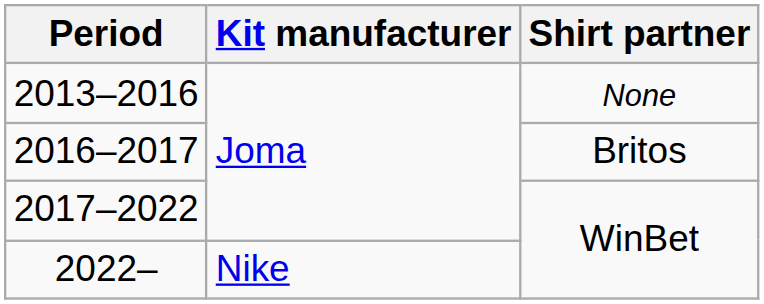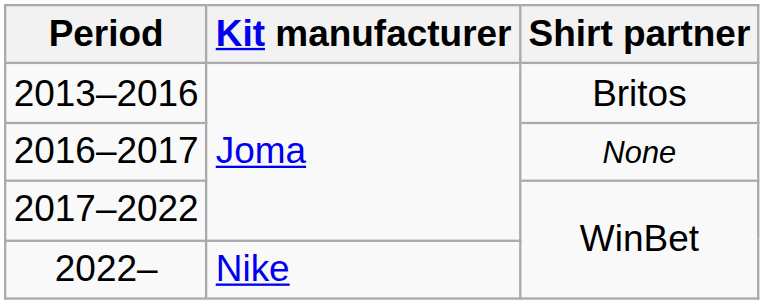 <table class="wikitable" style="text-align: center">
 <tr>
 <th>Period</th>
 <th><a href='#'>Kit</a> manufacturer</th>
 <th>Shirt partner</th>
 </tr>
 <tr>
 <td>2013–2016</td>
 <td align="Left" rowspan=3> <a href='#'>Joma</a></td>
-<td><small><em>None</em></small></td>
+<td>Britos</td>
 </tr>
 <tr>
 <td>2016–2017</td>
-<td>Britos</td>
+<td><small><em>None</em></small></td>
 </tr>
 <tr>
 <td>2017–2022</td>
 <td align="Center" rowspan=2>WinBet</td>
 </tr>
 <tr>
 <td>2022–</td>
 <td align="Left" rowspan=3> <a href='#'>Nike</a></td>
 </tr>
 </table>
